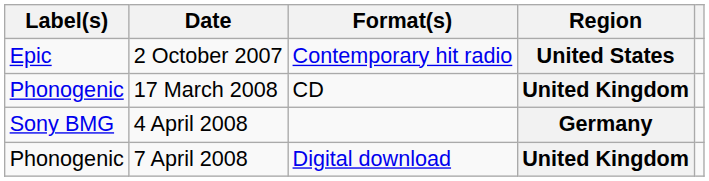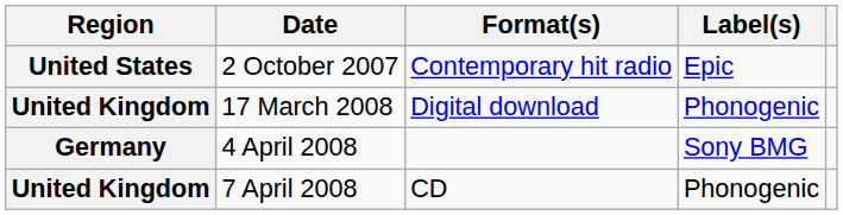 <table class="wikitable plainrowheaders">
 <tr>
-<th scope="col">Label(s)</th>
+<th scope="col">Region</th>
 <th scope="col">Date</th>
 <th scope="col">Format(s)</th>
-<th scope="col">Region</th>
+<th scope="col">Label(s)</th>
 <th scope="col"></th>
 </tr>
 <tr>
-<td><a href='#'>Epic</a></td>
+<th scope="row">United States</th>
 <td>2 October 2007</td>
 <td><a href='#'>Contemporary hit radio</a></td>
-<th scope="row">United States</th>
+<td><a href='#'>Epic</a></td>
 <td></td>
 </tr>
 <tr>
+<th scope="row">United Kingdom</th>
+<td>17 March 2008</td>
+<td><a href='#'>Digital download</a></td>
 <td><a href='#'>Phonogenic</a></td>
-<td>17 March 2008</td>
-<td>CD</td>
-<th scope="row">United Kingdom</th>
 <td></td>
 </tr>
 <tr>
-<td><a href='#'>Sony BMG</a></td>
+<th scope="row">Germany</th>
 <td>4 April 2008</td>
 <td></td>
-<th scope="row">Germany</th>
+<td><a href='#'>Sony BMG</a></td>
 <td></td>
 </tr>
 <tr>
+<th scope="row">United Kingdom</th>
+<td>7 April 2008</td>
+<td>CD</td>
 <td>Phonogenic</td>
-<td>7 April 2008</td>
-<td><a href='#'>Digital download</a></td>
-<th scope="row">United Kingdom</th>
 <td></td>
 </tr>
 </table>
